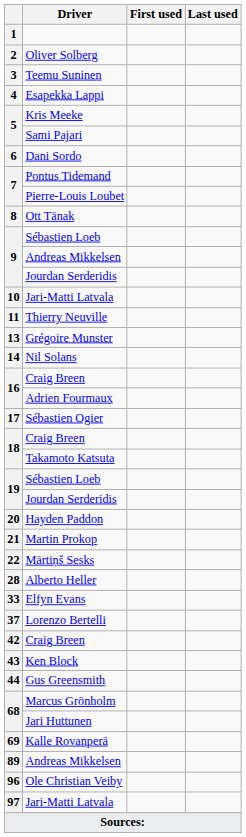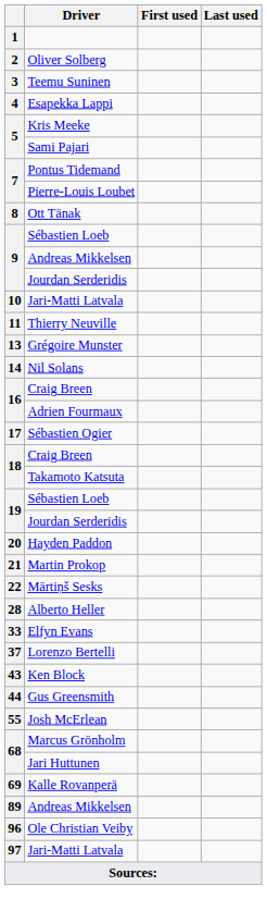 <table class="sortable wikitable" style="font-size:85%;">
 <tr>
 <th></th>
 <th>Driver</th>
 <th>First used</th>
 <th>Last used</th>
 </tr>
 <tr>
 <th data-sort-value="01">1</th>
 <td data-sort-value="zzz" style="text-align:left"></td>
 <td style="text-align:center"></td>
 <td style="text-align:center"></td>
 </tr>
 <tr>
 <th data-sort-value="02">2</th>
 <td data-sort-value="SOL"> <a href='#'>Oliver Solberg</a></td>
 <td style="text-align:center"></td>
 <td style="text-align:center"></td>
 </tr>
 <tr>
 <th data-sort-value="03">3</th>
 <td data-sort-value="SUN"> <a href='#'>Teemu Suninen</a></td>
 <td style="text-align:center"></td>
 <td style="text-align:center"></td>
 </tr>
 <tr>
 <th data-sort-value="04">4</th>
 <td data-sort-value="LAP"> <a href='#'>Esapekka Lappi</a></td>
 <td style="text-align:center"></td>
 <td style="text-align:center"></td>
 </tr>
 <tr>
 <th rowspan="2" data-sort-value="05">5</th>
 <td data-sort-value="MEE"> <a href='#'>Kris Meeke</a></td>
 <td style="text-align:center"></td>
 <td style="text-align:center"></td>
 </tr>
 <tr>
 <td data-sort-value="PAJ"> <a href='#'>Sami Pajari</a></td>
-<td style="text-align:center"></td>
-<td style="text-align:center"></td>
-</tr>
-<tr>
-<th data-sort-value="06">6</th>
-<td data-sort-value="MEE"> <a href='#'>Dani Sordo</a></td>
 <td style="text-align:center"></td>
 <td style="text-align:center"></td>
 </tr>
 <tr>
 <th rowspan="2" data-sort-value="07">7</th>
 <td data-sort-value="SOR"> <a href='#'>Pontus Tidemand</a></td>
 <td style="text-align:center"></td>
 <td style="text-align:center"></td>
 </tr>
 <tr>
 <td data-sort-value="LOU"> <a href='#'>Pierre-Louis Loubet</a></td>
 <td style="text-align:center"></td>
 <td style="text-align:center"></td>
 </tr>
 <tr>
 <th data-sort-value="08">8</th>
 <td data-sort-value="OTT"> <a href='#'>Ott Tänak</a></td>
 <td style="text-align:center"></td>
 <td style="text-align:center"></td>
 </tr>
 <tr>
 <th rowspan="3" data-sort-value="09">9</th>
 <td data-sort-value="LOE"> <a href='#'>Sébastien Loeb</a></td>
 <td style="text-align:center"></td>
 <td style="text-align:center"></td>
 </tr>
 <tr>
 <td data-sort-value="MIK"> <a href='#'>Andreas Mikkelsen</a></td>
 <td style="text-align:center"></td>
 <td style="text-align:center"></td>
 </tr>
 <tr>
 <td data-sort-value="SER"> <a href='#'>Jourdan Serderidis</a></td>
 <td style="text-align:center"></td>
 <td style="text-align:center"></td>
 </tr>
 <tr>
 <th data-sort-value="10">10</th>
 <td data-sort-value="LAT"> <a href='#'>Jari-Matti Latvala</a></td>
 <td style="text-align:center"></td>
 <td style="text-align:center"></td>
 </tr>
 <tr>
 <th data-sort-value="11">11</th>
 <td data-sort-value="NEU"> <a href='#'>Thierry Neuville</a></td>
 <td style="text-align:center"></td>
 <td style="text-align:center"></td>
 </tr>
 <tr>
 <th data-sort-value="13">13</th>
 <td data-sort-value="MUN"> <a href='#'>Grégoire Munster</a></td>
 <td style="text-align:center"></td>
 <td style="text-align:center"></td>
 </tr>
 <tr>
 <th data-sort-value="14">14</th>
 <td data-sort-value="SOL"> <a href='#'>Nil Solans</a></td>
 <td style="text-align:center"></td>
 <td style="text-align:center"></td>
 </tr>
 <tr>
 <th rowspan="2" data-sort-value="16">16</th>
 <td data-sort-value="BRE"> <a href='#'>Craig Breen</a></td>
 <td style="text-align:center"></td>
 <td style="text-align:center"></td>
 </tr>
 <tr>
 <td data-sort-value="FOU"> <a href='#'>Adrien Fourmaux</a></td>
 <td style="text-align:center"></td>
 <td style="text-align:center"></td>
 </tr>
 <tr>
 <th data-sort-value="17">17</th>
 <td data-sort-value="OGI"> <a href='#'>Sébastien Ogier</a></td>
 <td style="text-align:center"></td>
 <td style="text-align:center"></td>
 </tr>
 <tr>
 <th rowspan="2" data-sort-value="18">18</th>
 <td data-sort-value="BRE"> <a href='#'>Craig Breen</a></td>
 <td style="text-align:center"></td>
 <td style="text-align:center"></td>
 </tr>
 <tr>
 <td data-sort-value="KAT"> <a href='#'>Takamoto Katsuta</a></td>
 <td style="text-align:center"></td>
 <td style="text-align:center"></td>
 </tr>
 <tr>
 <th rowspan="2" data-sort-value="19">19</th>
 <td data-sort-value="LOE"> <a href='#'>Sébastien Loeb</a></td>
 <td style="text-align:center"></td>
 <td style="text-align:center"></td>
 </tr>
 <tr>
 <td data-sort-value="SER"> <a href='#'>Jourdan Serderidis</a></td>
 <td style="text-align:center"></td>
 <td style="text-align:center"></td>
 </tr>
 <tr>
 <th data-sort-value="20">20</th>
 <td data-sort-value="PAD"> <a href='#'>Hayden Paddon</a></td>
 <td style="text-align:center"></td>
 <td style="text-align:center"></td>
 </tr>
 <tr>
 <th data-sort-value="21">21</th>
 <td data-sort-value="PRO"> <a href='#'>Martin Prokop</a></td>
 <td style="text-align:center"></td>
 <td style="text-align:center"></td>
 </tr>
 <tr>
 <th data-sort-value="22">22</th>
 <td data-sort-value="SES"> <a href='#'>Mārtiņš Sesks</a></td>
 <td style="text-align:center"></td>
 <td style="text-align:center"></td>
 </tr>
 <tr>
 <th data-sort-value="28">28</th>
 <td data-sort-value="HEL"> <a href='#'>Alberto Heller</a></td>
 <td style="text-align:center"></td>
 <td style="text-align:center"></td>
 </tr>
 <tr>
 <th data-sort-value="33">33</th>
 <td data-sort-value="EVA"> <a href='#'>Elfyn Evans</a></td>
 <td style="text-align:center"></td>
 <td style="text-align:center"></td>
 </tr>
 <tr>
 <th data-sort-value="37">37</th>
 <td data-sort-value="BER"> <a href='#'>Lorenzo Bertelli</a></td>
 <td style="text-align:center"></td>
 <td style="text-align:center"></td>
 </tr>
 <tr>
-<th data-sort-value="42">42</th>
-<td data-sort-value="BRE"> <a href='#'>Craig Breen</a></td>
-<td style="text-align:center"></td>
-<td style="text-align:center"></td>
-</tr>
-<tr>
 <th data-sort-value="43">43</th>
 <td data-sort-value="BLO"> <a href='#'>Ken Block</a></td>
 <td style="text-align:center"></td>
 <td style="text-align:center"></td>
 </tr>
 <tr>
 <th data-sort-value="44">44</th>
 <td data-sort-value="GRE"> <a href='#'>Gus Greensmith</a></td>
+<td style="text-align:center"></td>
+<td style="text-align:center"></td>
+</tr>
+<tr>
+<th data-sort-value="55">55</th>
+<td data-sort-value="MCE"> <a href='#'>Josh McErlean</a></td>
 <td style="text-align:center"></td>
 <td style="text-align:center"></td>
 </tr>
 <tr>
 <th rowspan="2" data-sort-value="68">68</th>
 <td data-sort-value="GRO"> <a href='#'>Marcus Grönholm</a></td>
 <td style="text-align:center"></td>
 <td style="text-align:center"></td>
 </tr>
 <tr>
 <td data-sort-value="HUT"> <a href='#'>Jari Huttunen</a></td>
 <td style="text-align:center"></td>
 <td style="text-align:center"></td>
 </tr>
 <tr>
 <th data-sort-value="69">69</th>
 <td data-sort-value="ROV"> <a href='#'>Kalle Rovanperä</a></td>
 <td style="text-align:center"></td>
 <td style="text-align:center"></td>
 </tr>
 <tr>
 <th data-sort-value="89">89</th>
 <td data-sort-value="MIK"> <a href='#'>Andreas Mikkelsen</a></td>
 <td style="text-align:center"></td>
 <td style="text-align:center"></td>
 </tr>
 <tr>
 <th data-sort-value="96">96</th>
 <td data-sort-value="VEI"> <a href='#'>Ole Christian Veiby</a></td>
 <td style="text-align:center"></td>
 <td style="text-align:center"></td>
 </tr>
 <tr>
 <th data-sort-value="97">97</th>
 <td data-sort-value="LAT"> <a href='#'>Jari-Matti Latvala</a></td>
 <td style="text-align:center"></td>
 <td style="text-align:center"></td>
 </tr>
 <tr class="sortbottom">
 <td colspan="4" style="background:#eaecf0; text-align:center;"><strong>Sources:</strong></td>
 </tr>
 </table>
